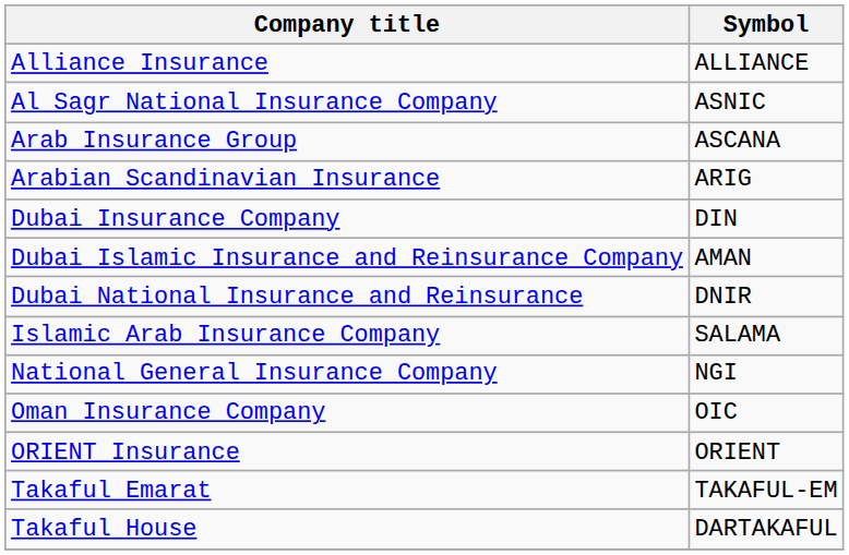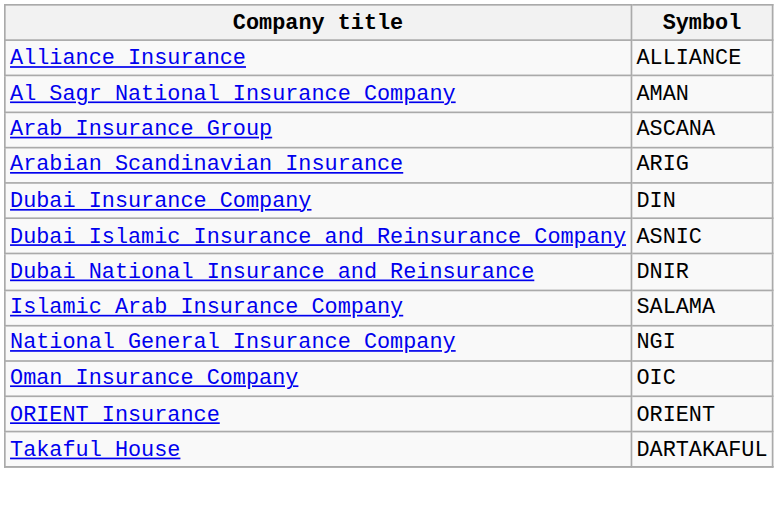 <table class="wikitable">
 <tr>
 <th>Company title</th>
 <th>Symbol</th>
 </tr>
 <tr>
 <td><a href='#'>Alliance Insurance</a></td>
 <td>ALLIANCE</td>
 </tr>
 <tr>
 <td><a href='#'>Al Sagr National Insurance Company</a></td>
-<td>ASNIC</td>
+<td>AMAN</td>
 </tr>
 <tr>
 <td><a href='#'>Arab Insurance Group</a></td>
 <td>ASCANA</td>
 </tr>
 <tr>
 <td><a href='#'>Arabian Scandinavian Insurance</a></td>
 <td>ARIG</td>
 </tr>
 <tr>
 <td><a href='#'>Dubai Insurance Company</a></td>
 <td>DIN</td>
 </tr>
 <tr>
 <td><a href='#'>Dubai Islamic Insurance and Reinsurance Company</a></td>
-<td>AMAN</td>
+<td>ASNIC</td>
 </tr>
 <tr>
 <td><a href='#'>Dubai National Insurance and Reinsurance</a></td>
 <td>DNIR</td>
 </tr>
 <tr>
 <td><a href='#'>Islamic Arab Insurance Company</a></td>
 <td>SALAMA</td>
 </tr>
 <tr>
 <td><a href='#'>National General Insurance Company</a></td>
 <td>NGI</td>
 </tr>
 <tr>
 <td><a href='#'>Oman Insurance Company</a></td>
 <td>OIC</td>
 </tr>
 <tr>
 <td><a href='#'>ORIENT Insurance</a></td>
 <td>ORIENT</td>
 </tr>
 <tr>
-<td><a href='#'>Takaful Emarat</a></td>
-<td>TAKAFUL-EM</td>
-</tr>
-<tr>
 <td><a href='#'>Takaful House</a></td>
 <td>DARTAKAFUL</td>
 </tr>
 <tr>
 </tr>
 </table>
